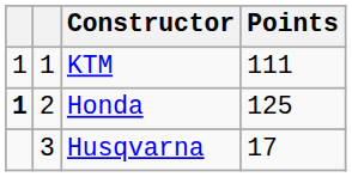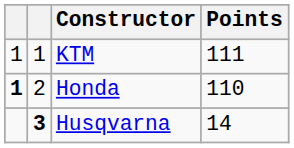 <table class="wikitable" style="font-size: 95%;">
 <tr>
 <th></th>
 <th></th>
 <th>Constructor</th>
 <th>Points</th>
 </tr>
 <tr>
 <td> 1</td>
 <td align=center>1</td>
 <td> <a href='#'>KTM</a></td>
 <td align=left>111</td>
 </tr>
 <tr>
 <td><strong> 1</strong></td>
 <td align=center>2</td>
 <td> <a href='#'>Honda</a></td>
-<td align=left>125</td>
+<td align=left>110</td>
 </tr>
 <tr>
 <td></td>
-<td align=center>3</td>
+<td align=center><strong>3</strong></td>
 <td> <a href='#'>Husqvarna</a></td>
-<td align=left>17</td>
+<td align=left>14</td>
 </tr>
 </table>
